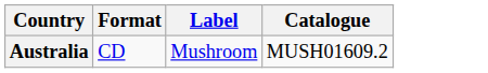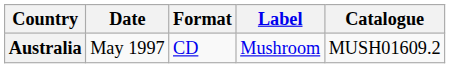 <table class="wikitable plainrowheaders">
 <tr>
 <th scope="col">Country</th>
+<th scope="col">Date</th>
 <th scope="col">Format</th>
 <th scope="col"><a href='#'>Label</a></th>
 <th scope="col">Catalogue</th>
 </tr>
 <tr>
 <th scope="row">Australia</th>
+<td>May 1997</td>
 <td><a href='#'>CD</a></td>
 <td><a href='#'>Mushroom</a></td>
 <td>MUSH01609.2</td>
 </tr>
 </table>
